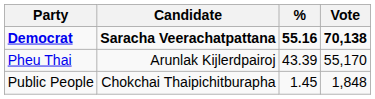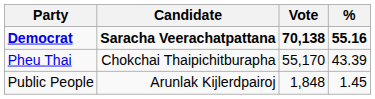 <table class="wikitable" style="text-align:right">
 <tr>
 <th>Party</th>
 <th>Candidate</th>
+<th>Vote</th>
 <th>%</th>
-<th>Vote</th>
 </tr>
 <tr>
 <td align="left"><a href='#'><strong>Democrat</strong></a></td>
 <td><strong>Saracha Veerachatpattana</strong></td>
+<td><strong>70,138</strong></td>
 <td><strong>55.16</strong></td>
-<td><strong>70,138</strong></td>
 </tr>
 <tr>
 <td align="left"><a href='#'>Pheu Thai</a></td>
-<td>Arunlak Kijlerdpairoj</td>
+<td>Chokchai Thaipichitburapha</td>
+<td>55,170</td>
 <td>43.39</td>
-<td>55,170</td>
 </tr>
 <tr>
 <td align="left">Public People</td>
-<td>Chokchai Thaipichitburapha</td>
+<td>Arunlak Kijlerdpairoj</td>
+<td>1,848</td>
 <td>1.45</td>
-<td>1,848</td>
 </tr>
 </table>
